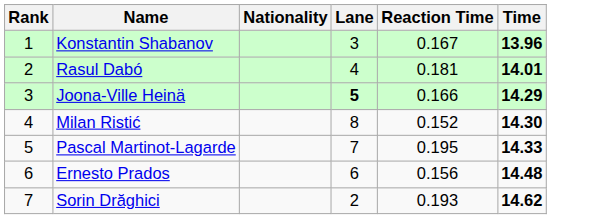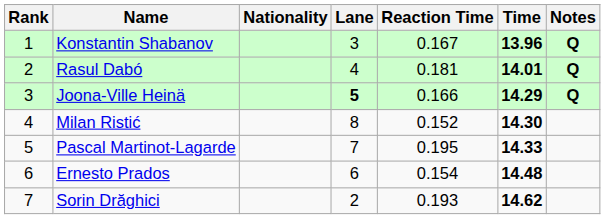 <table class="wikitable sortable" style="text-align:center">
 <tr>
 <th>Rank</th>
 <th>Name</th>
 <th>Nationality</th>
 <th>Lane</th>
 <th>Reaction Time</th>
 <th>Time</th>
+<th>Notes</th>
 </tr>
 <tr bgcolor=ccffcc>
 <td>1</td>
 <td align=left><a href='#'>Konstantin Shabanov</a></td>
 <td align=left></td>
 <td>3</td>
 <td>0.167</td>
 <td><strong>13.96</strong></td>
+<td><strong>Q</strong></td>
 </tr>
 <tr bgcolor=ccffcc>
 <td>2</td>
 <td align=left><a href='#'>Rasul Dabó</a></td>
 <td align=left></td>
 <td>4</td>
 <td>0.181</td>
 <td><strong>14.01</strong></td>
+<td><strong>Q</strong></td>
 </tr>
 <tr bgcolor=ccffcc>
 <td>3</td>
 <td align=left><a href='#'>Joona-Ville Heinä</a></td>
 <td align=left></td>
 <td><strong>5</strong></td>
 <td>0.166</td>
 <td><strong>14.29</strong></td>
+<td><strong>Q</strong></td>
 </tr>
 <tr>
 <td>4</td>
 <td align=left><a href='#'>Milan Ristić</a></td>
 <td align=left></td>
 <td>8</td>
 <td>0.152</td>
 <td><strong>14.30</strong></td>
+<td></td>
 </tr>
 <tr>
 <td>5</td>
 <td align=left><a href='#'>Pascal Martinot-Lagarde</a></td>
 <td align=left></td>
 <td>7</td>
 <td>0.195</td>
 <td><strong>14.33</strong></td>
+<td></td>
 </tr>
 <tr>
 <td>6</td>
 <td align=left><a href='#'>Ernesto Prados</a></td>
 <td align=left></td>
 <td>6</td>
-<td>0.156</td>
+<td>0.154</td>
 <td><strong>14.48</strong></td>
+<td></td>
 </tr>
 <tr>
 <td>7</td>
 <td align=left><a href='#'>Sorin Drăghici</a></td>
 <td align=left></td>
 <td>2</td>
 <td>0.193</td>
 <td><strong>14.62</strong></td>
+<td></td>
 </tr>
 </table>
